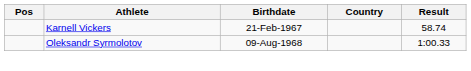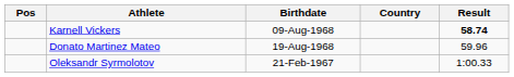 <table class="wikitable"  style="text-align:center; width:60%;">
 <tr>
 <th>Pos</th>
 <th>Athlete</th>
 <th>Birthdate</th>
 <th>Country</th>
 <th>Result</th>
 </tr>
 <tr>
 <td align=center></td>
 <td align=left><a href='#'>Karnell Vickers</a></td>
-<td>21-Feb-1967</td>
+<td>09-Aug-1968</td>
 <td align=left></td>
-<td>58.74</td>
+<td><strong>58.74</strong></td>
+</tr>
+<tr>
+<td align=center></td>
+<td align=left><a href='#'>Donato Martinez Mateo</a></td>
+<td>19-Aug-1968</td>
+<td align=left></td>
+<td>59.96</td>
 </tr>
 <tr>
 <td align=center></td>
 <td align=left><a href='#'>Oleksandr Syrmolotov</a></td>
-<td>09-Aug-1968</td>
+<td>21-Feb-1967</td>
 <td align=left></td>
 <td>1:00.33</td>
 </tr>
 </table>
